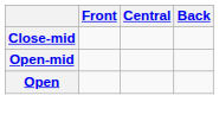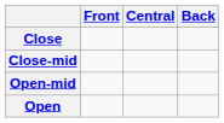 <table class="wikitable" style="text-align:center">
 <tr>
 <th></th>
 <th><a href='#'>Front</a></th>
 <th><a href='#'>Central</a></th>
 <th><a href='#'>Back</a></th>
+</tr>
+<tr>
+<th><a href='#'>Close</a></th>
+<td></td>
+<td></td>
+<td></td>
 </tr>
 <tr>
 <th><a href='#'>Close-mid</a></th>
 <td></td>
 <td></td>
 <td></td>
 </tr>
 <tr>
 <th><a href='#'>Open-mid</a></th>
 <td></td>
 <td></td>
 <td></td>
 </tr>
 <tr>
 <th><a href='#'>Open</a></th>
 <td></td>
 <td></td>
 <td></td>
 </tr>
 </table>
